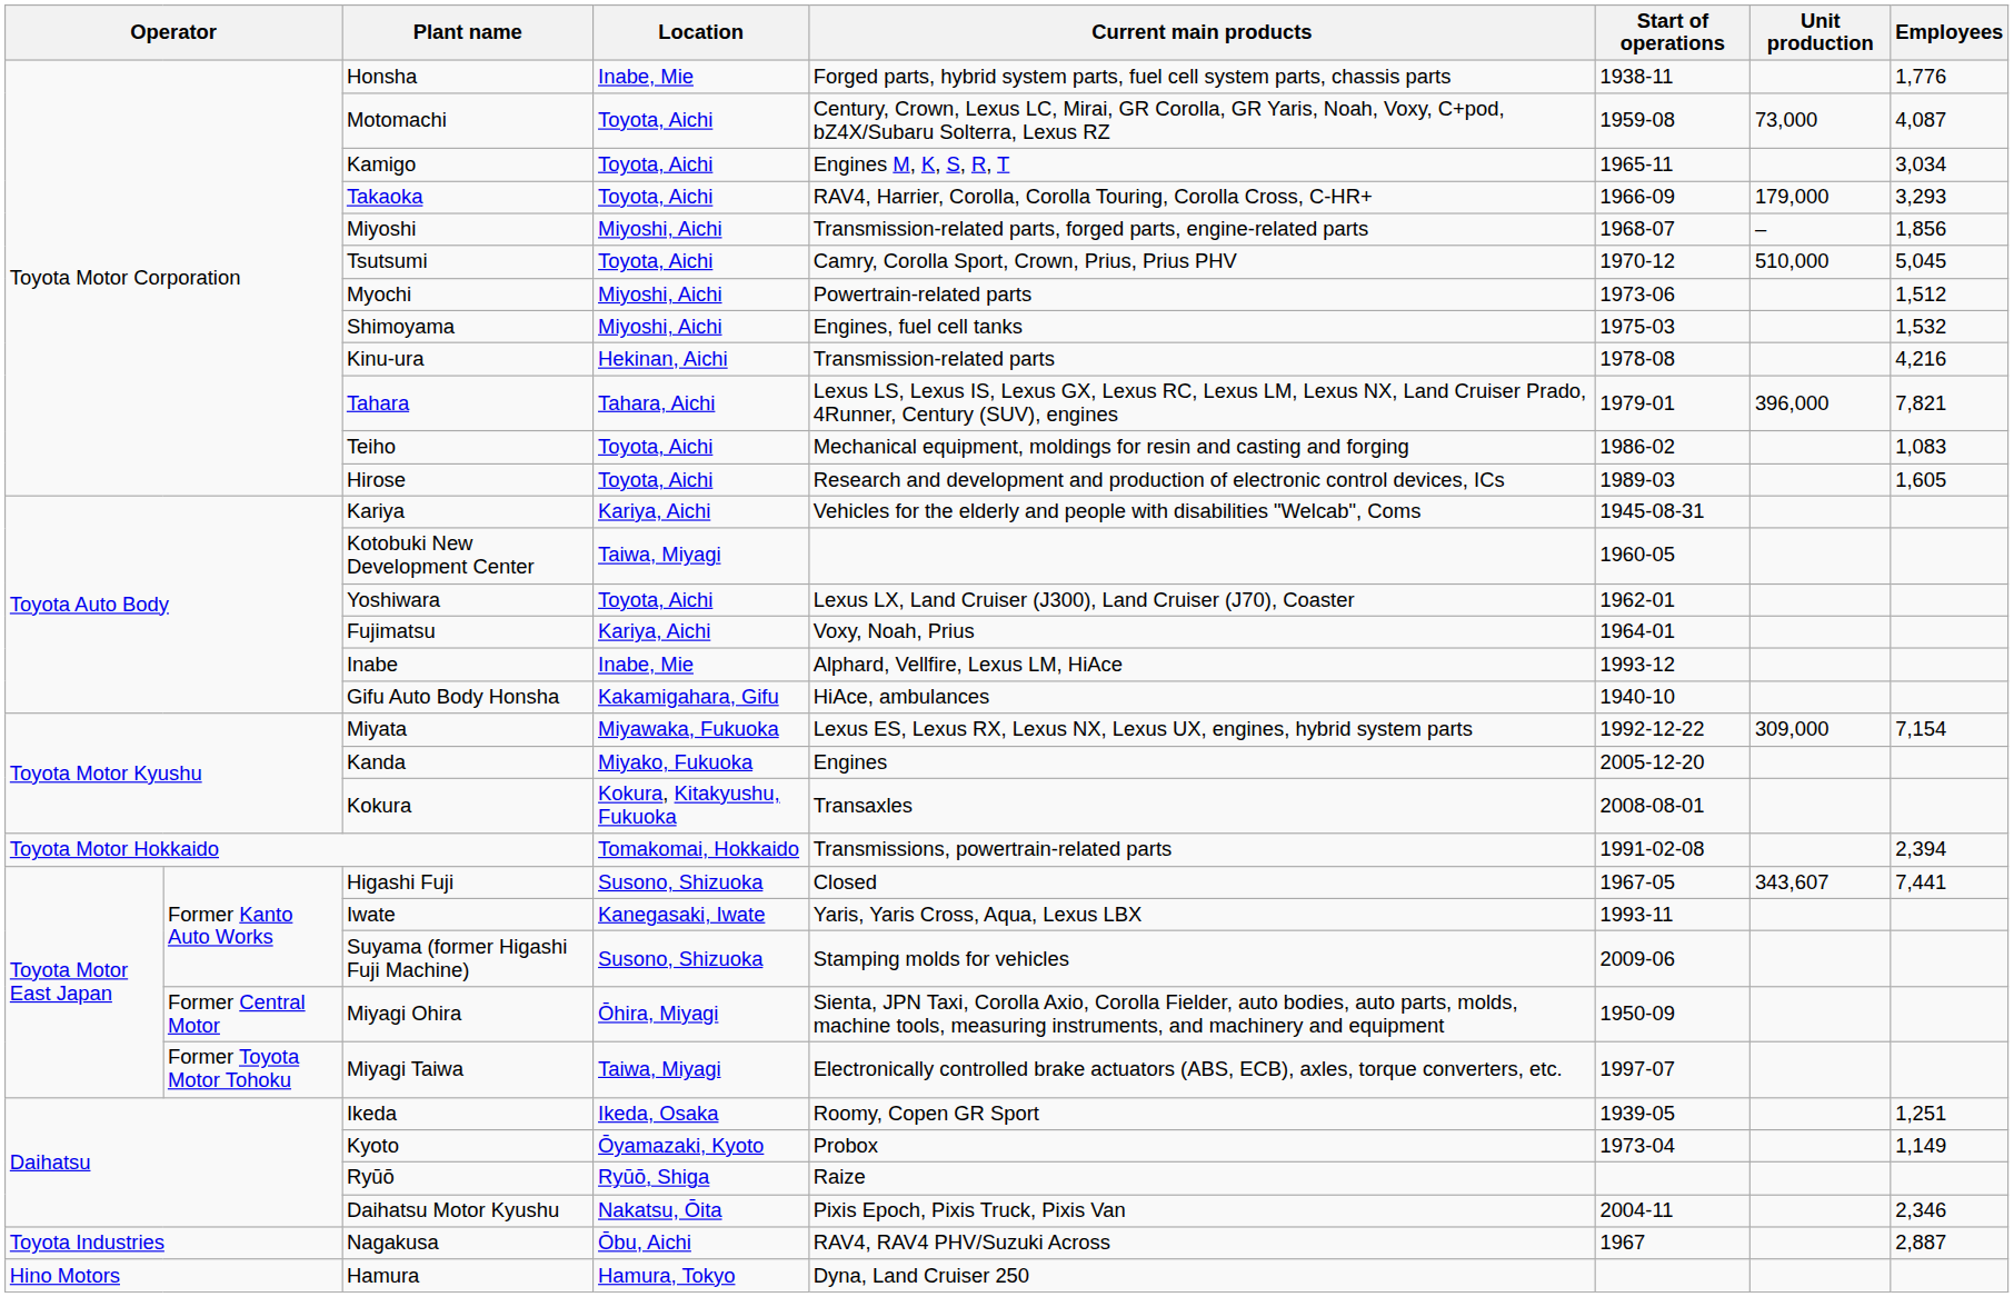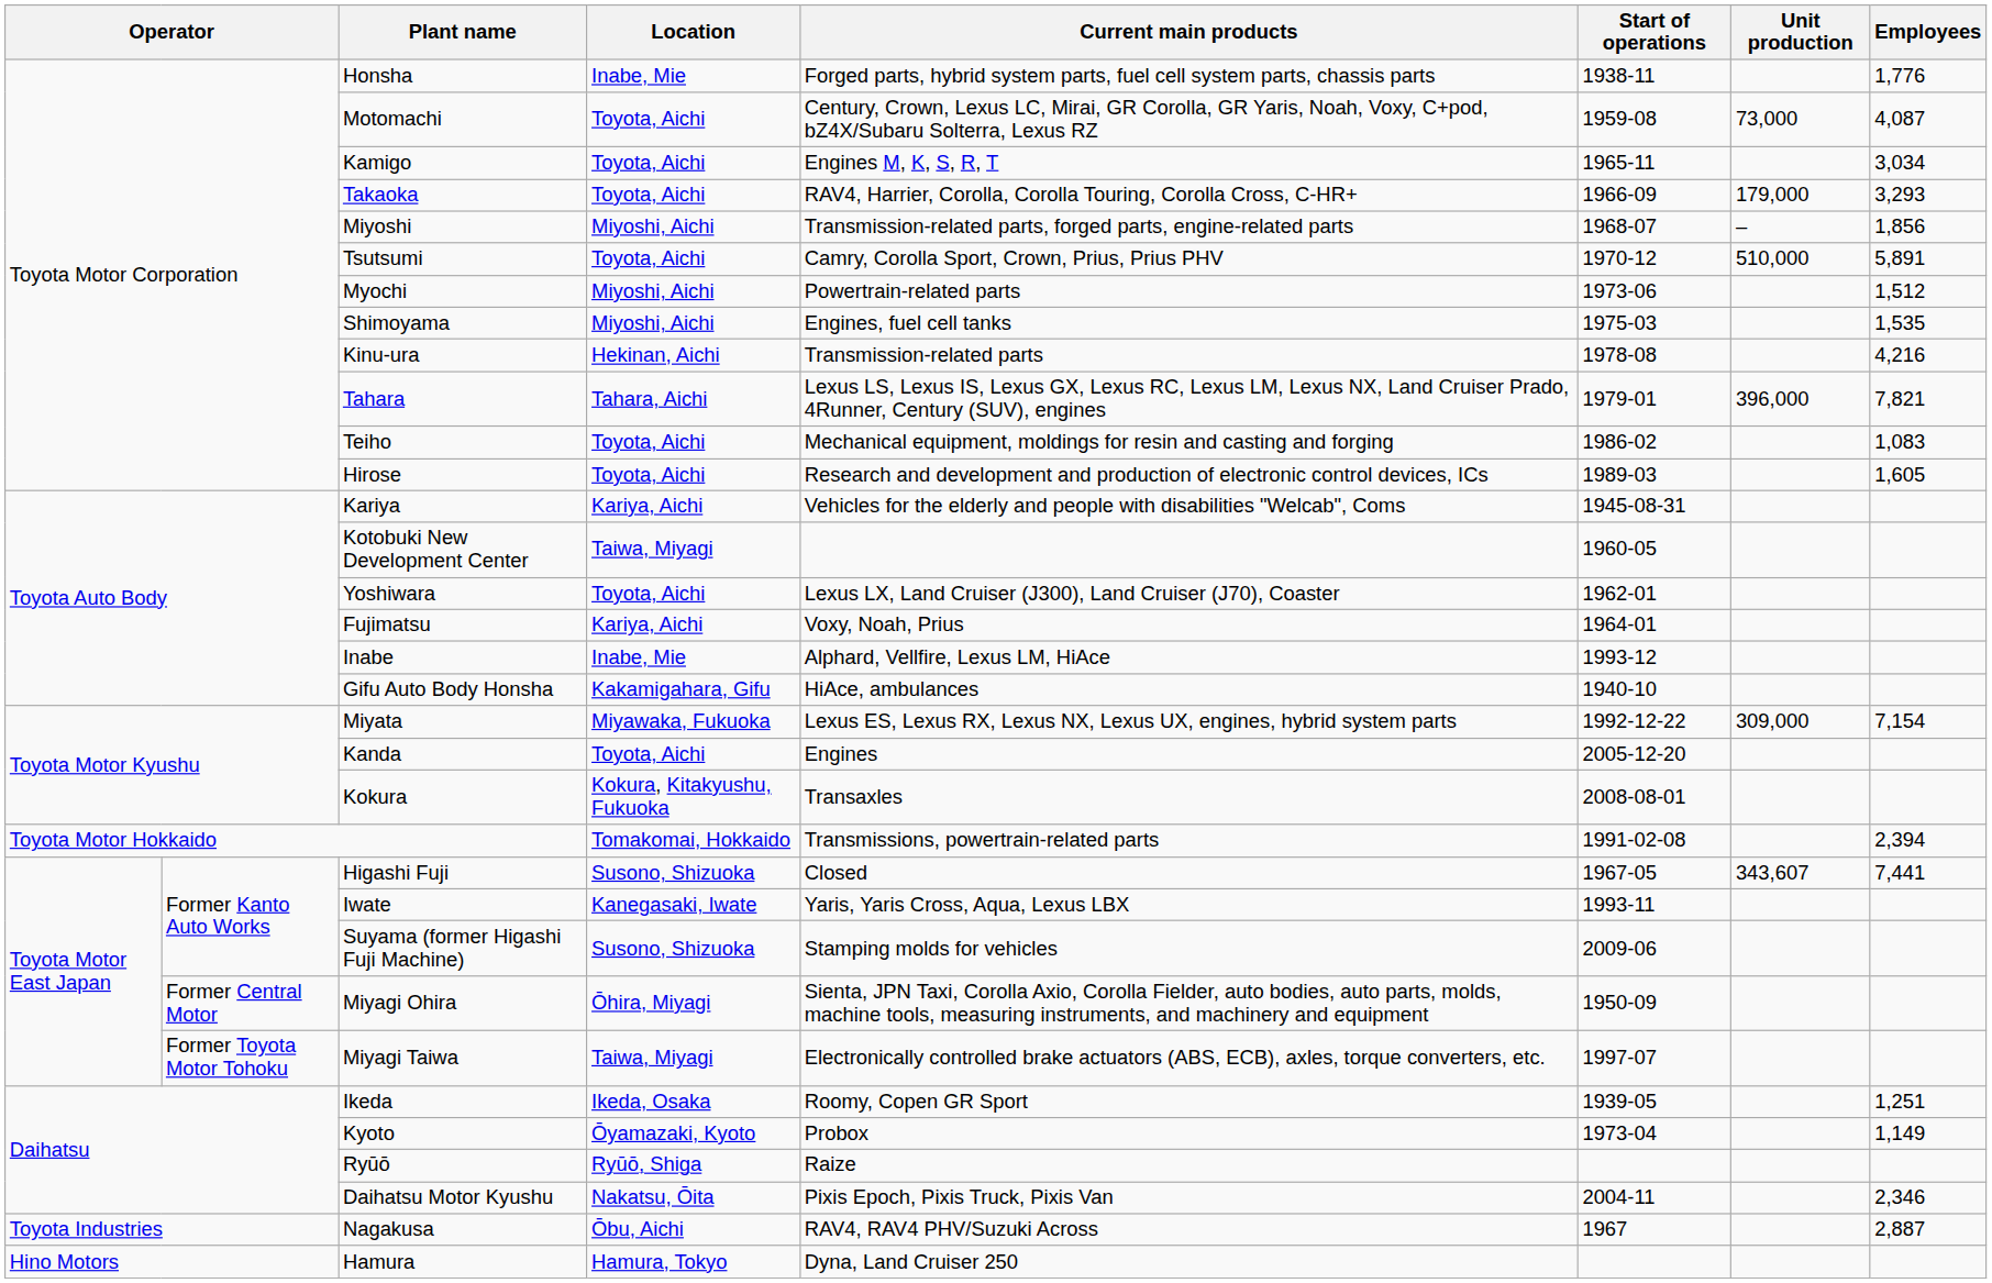 <table class="wikitable">
 <tr>
 <th colspan="2">Operator</th>
 <th>Plant name</th>
 <th>Location</th>
 <th>Current main products</th>
 <th>Start of operations</th>
 <th>Unit production<br></th>
 <th>Employees<br></th>
 </tr>
 <tr>
 <td colspan="2" rowspan="12">Toyota Motor Corporation</td>
 <td>Honsha</td>
 <td><a href='#'>Inabe, Mie</a></td>
 <td>Forged parts, hybrid system parts, fuel cell system parts, chassis parts</td>
 <td>1938-11</td>
 <td></td>
 <td>1,776</td>
 </tr>
 <tr>
 <td>Motomachi</td>
 <td><a href='#'>Toyota, Aichi</a></td>
 <td>Century, Crown, Lexus LC, Mirai, GR Corolla, GR Yaris, Noah, Voxy, C+pod, bZ4X/Subaru Solterra, Lexus RZ</td>
 <td>1959-08</td>
 <td>73,000</td>
 <td>4,087</td>
 </tr>
 <tr>
 <td>Kamigo</td>
 <td><a href='#'>Toyota, Aichi</a></td>
 <td>Engines <a href='#'>M</a>, <a href='#'>K</a>, <a href='#'>S</a>, <a href='#'>R</a>, <a href='#'>T</a></td>
 <td>1965-11</td>
 <td></td>
 <td>3,034</td>
 </tr>
 <tr>
 <td><a href='#'>Takaoka</a></td>
 <td><a href='#'>Toyota, Aichi</a></td>
 <td>RAV4, Harrier, Corolla, Corolla Touring, Corolla Cross, C-HR+</td>
 <td>1966-09</td>
 <td>179,000</td>
 <td>3,293</td>
 </tr>
 <tr>
 <td>Miyoshi</td>
 <td><a href='#'>Miyoshi, Aichi</a></td>
 <td>Transmission-related parts, forged parts, engine-related parts</td>
 <td>1968-07</td>
 <td>–</td>
 <td>1,856</td>
 </tr>
 <tr>
 <td>Tsutsumi</td>
 <td><a href='#'>Toyota, Aichi</a></td>
 <td>Camry, Corolla Sport, Crown, Prius, Prius PHV</td>
 <td>1970-12</td>
 <td>510,000</td>
-<td>5,045</td>
+<td>5,891</td>
 </tr>
 <tr>
 <td>Myochi</td>
 <td><a href='#'>Miyoshi, Aichi</a></td>
 <td>Powertrain-related parts</td>
 <td>1973-06</td>
 <td></td>
 <td>1,512</td>
 </tr>
 <tr>
 <td>Shimoyama</td>
 <td><a href='#'>Miyoshi, Aichi</a></td>
 <td>Engines, fuel cell tanks</td>
 <td>1975-03</td>
 <td></td>
-<td>1,532</td>
+<td>1,535</td>
 </tr>
 <tr>
 <td>Kinu-ura</td>
 <td><a href='#'>Hekinan, Aichi</a></td>
 <td>Transmission-related parts</td>
 <td>1978-08</td>
 <td></td>
 <td>4,216</td>
 </tr>
 <tr>
 <td><a href='#'>Tahara</a></td>
 <td><a href='#'>Tahara, Aichi</a></td>
 <td>Lexus LS, Lexus IS, Lexus GX, Lexus RC, Lexus LM, Lexus NX, Land Cruiser Prado, 4Runner, Century (SUV), engines</td>
 <td>1979-01</td>
 <td>396,000</td>
 <td>7,821</td>
 </tr>
 <tr>
 <td>Teiho</td>
 <td><a href='#'>Toyota, Aichi</a></td>
 <td>Mechanical equipment, moldings for resin and casting and forging</td>
 <td>1986-02</td>
 <td></td>
 <td>1,083</td>
 </tr>
 <tr>
 <td>Hirose</td>
 <td><a href='#'>Toyota, Aichi</a></td>
 <td>Research and development and production of electronic control devices, ICs</td>
 <td>1989-03</td>
 <td></td>
 <td>1,605</td>
 </tr>
 <tr>
 <td colspan="2" rowspan="6"><a href='#'>Toyota Auto Body</a></td>
 <td>Kariya</td>
 <td><a href='#'>Kariya, Aichi</a></td>
 <td>Vehicles for the elderly and people with disabilities "Welcab", Coms</td>
 <td>1945-08-31</td>
 <td></td>
 <td></td>
 </tr>
 <tr>
 <td>Kotobuki New Development Center</td>
 <td><a href='#'>Taiwa, Miyagi</a></td>
 <td></td>
 <td>1960-05</td>
 <td></td>
 <td></td>
 </tr>
 <tr>
 <td>Yoshiwara</td>
 <td><a href='#'>Toyota, Aichi</a></td>
 <td>Lexus LX, Land Cruiser (J300), Land Cruiser (J70), Coaster</td>
 <td>1962-01</td>
 <td></td>
 <td></td>
 </tr>
 <tr>
 <td>Fujimatsu</td>
 <td><a href='#'>Kariya, Aichi</a></td>
 <td>Voxy, Noah, Prius</td>
 <td>1964-01</td>
 <td></td>
 <td></td>
 </tr>
 <tr>
 <td>Inabe</td>
 <td><a href='#'>Inabe, Mie</a></td>
 <td>Alphard, Vellfire, Lexus LM, HiAce</td>
 <td>1993-12</td>
 <td></td>
 <td></td>
 </tr>
 <tr>
 <td>Gifu Auto Body Honsha</td>
 <td><a href='#'>Kakamigahara, Gifu</a></td>
 <td>HiAce, ambulances</td>
 <td>1940-10</td>
 <td></td>
 <td></td>
 </tr>
 <tr>
 <td colspan="2" rowspan="3"><a href='#'>Toyota Motor Kyushu</a></td>
 <td>Miyata</td>
 <td><a href='#'>Miyawaka, Fukuoka</a></td>
 <td>Lexus ES, Lexus RX, Lexus NX, Lexus UX, engines, hybrid system parts</td>
 <td>1992-12-22</td>
 <td>309,000</td>
 <td>7,154</td>
 </tr>
 <tr>
 <td>Kanda</td>
-<td><a href='#'>Miyako, Fukuoka</a></td>
+<td><a href='#'>Toyota, Aichi</a></td>
 <td>Engines</td>
 <td>2005-12-20</td>
 <td></td>
 <td></td>
 </tr>
 <tr>
 <td>Kokura</td>
 <td><a href='#'>Kokura</a>, <a href='#'>Kitakyushu, Fukuoka</a></td>
 <td>Transaxles</td>
 <td>2008-08-01</td>
 <td></td>
 <td></td>
 </tr>
 <tr>
 <td colspan="3"><a href='#'>Toyota Motor Hokkaido</a></td>
 <td><a href='#'>Tomakomai, Hokkaido</a></td>
 <td>Transmissions, powertrain-related parts</td>
 <td>1991-02-08</td>
 <td></td>
 <td>2,394</td>
 </tr>
 <tr>
 <td rowspan="5"><a href='#'>Toyota Motor East Japan</a></td>
 <td rowspan="3">Former <a href='#'>Kanto Auto Works</a></td>
 <td>Higashi Fuji</td>
 <td><a href='#'>Susono, Shizuoka</a></td>
 <td>Closed</td>
 <td>1967-05</td>
 <td>343,607</td>
 <td>7,441</td>
 </tr>
 <tr>
 <td>Iwate</td>
 <td><a href='#'>Kanegasaki, Iwate</a></td>
 <td>Yaris, Yaris Cross, Aqua, Lexus LBX</td>
 <td>1993-11</td>
 <td></td>
 <td></td>
 </tr>
 <tr>
 <td>Suyama (former Higashi Fuji Machine)</td>
 <td><a href='#'>Susono, Shizuoka</a></td>
 <td>Stamping molds for vehicles</td>
 <td>2009-06</td>
 <td></td>
 <td></td>
 </tr>
 <tr>
 <td>Former <a href='#'>Central Motor</a></td>
 <td>Miyagi Ohira</td>
 <td><a href='#'>Ōhira, Miyagi</a></td>
 <td>Sienta, JPN Taxi, Corolla Axio, Corolla Fielder, auto bodies, auto parts, molds, machine tools, measuring instruments, and machinery and equipment</td>
 <td>1950-09</td>
 <td></td>
 <td></td>
 </tr>
 <tr>
 <td>Former <a href='#'>Toyota Motor Tohoku</a></td>
 <td>Miyagi Taiwa</td>
 <td><a href='#'>Taiwa, Miyagi</a></td>
 <td>Electronically controlled brake actuators (ABS, ECB), axles, torque converters, etc.</td>
 <td>1997-07</td>
 <td></td>
 <td></td>
 </tr>
 <tr>
 <td colspan="2" rowspan="4"><a href='#'>Daihatsu</a></td>
 <td>Ikeda</td>
 <td><a href='#'>Ikeda, Osaka</a></td>
 <td>Roomy, Copen GR Sport</td>
 <td>1939-05</td>
 <td></td>
 <td>1,251</td>
 </tr>
 <tr>
 <td>Kyoto</td>
 <td><a href='#'>Ōyamazaki, Kyoto</a></td>
 <td>Probox</td>
 <td>1973-04</td>
 <td></td>
 <td>1,149</td>
 </tr>
 <tr>
 <td>Ryūō</td>
 <td><a href='#'>Ryūō, Shiga</a></td>
 <td>Raize</td>
 <td></td>
 <td></td>
 <td></td>
 </tr>
 <tr>
 <td>Daihatsu Motor Kyushu</td>
 <td><a href='#'>Nakatsu, Ōita</a></td>
 <td>Pixis Epoch, Pixis Truck, Pixis Van</td>
 <td>2004-11</td>
 <td></td>
 <td>2,346</td>
 </tr>
 <tr>
 <td colspan="2"><a href='#'>Toyota Industries</a></td>
 <td>Nagakusa</td>
 <td><a href='#'>Ōbu, Aichi</a></td>
 <td>RAV4, RAV4 PHV/Suzuki Across</td>
 <td>1967</td>
 <td></td>
 <td>2,887</td>
 </tr>
 <tr>
 <td colspan="2"><a href='#'>Hino Motors</a></td>
 <td>Hamura</td>
 <td><a href='#'>Hamura, Tokyo</a></td>
 <td>Dyna,  Land Cruiser 250</td>
 <td></td>
 <td></td>
 <td></td>
 </tr>
 </table>
